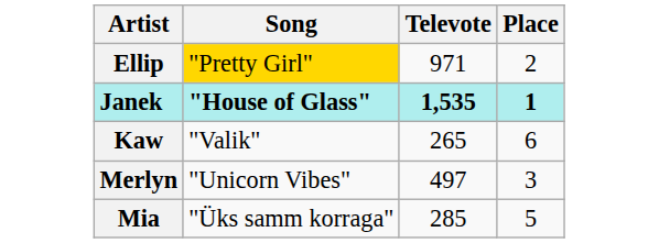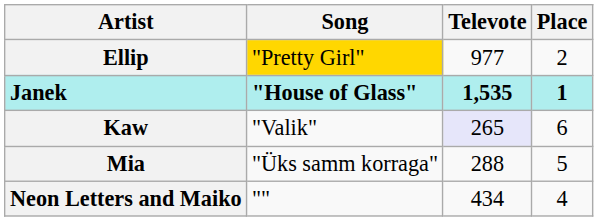 <table class="sortable wikitable plainrowheaders" style="margin: 1em auto 1em auto; text-align:center;">
 <tr>
 <th scope="col">Artist</th>
 <th scope="col">Song</th>
 <th scope="col">Televote</th>
 <th scope="col">Place</th>
 </tr>
 <tr>
 <th align="left" scope="row">Ellip</th>
 <td align="left" style="background: gold;">"Pretty Girl"</td>
-<td>971</td>
+<td>977</td>
 <td>2</td>
 </tr>
 <tr style="font-weight:bold; background:paleturquoise;">
 <th scope="row" style="text-align:left; font-weight:bold; background:paleturquoise;">Janek</th>
 <td align="left">"House of Glass"</td>
 <td>1,535</td>
 <td>1</td>
 </tr>
 <tr>
 <th align="left" scope="row">Kaw</th>
 <td align="left">"Valik"</td>
-<td>265</td>
+<td style="background: lavender;">265</td>
 <td>6</td>
-</tr>
-<tr>
-<th align="left" scope="row">Merlyn</th>
-<td align="left">"Unicorn Vibes"</td>
-<td>497</td>
-<td>3</td>
 </tr>
 <tr>
 <th align="left" scope="row">Mia</th>
 <td align="left">"Üks samm korraga"</td>
-<td>285</td>
+<td>288</td>
 <td>5</td>
 </tr>
+<tr>
+<th align="left" scope="row">Neon Letters and Maiko</th>
+<td align="left">""</td>
+<td>434</td>
+<td>4</td>
+</tr>
 </table>
